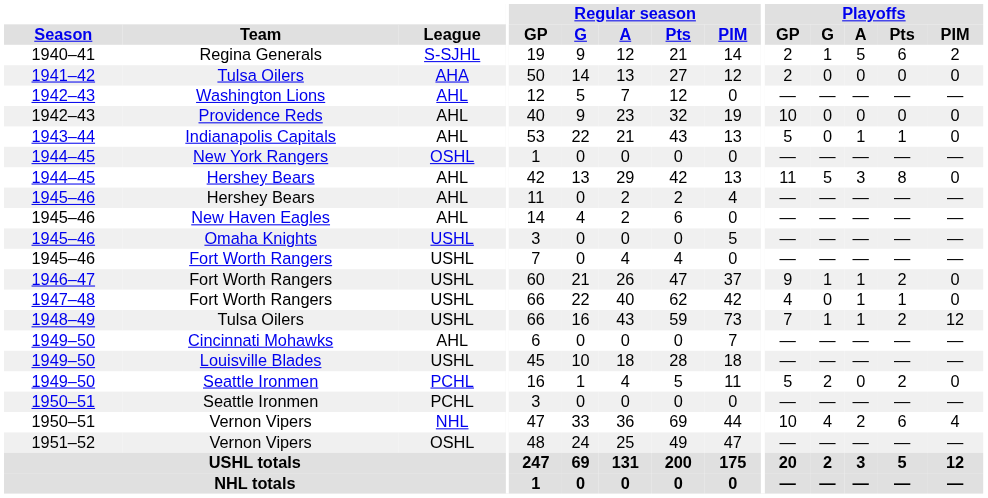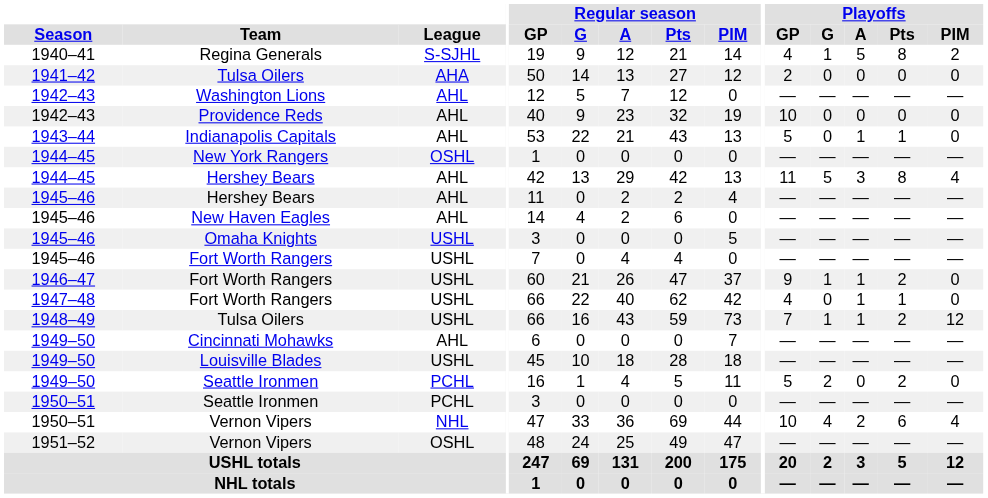 <table border="0" cellpadding="1" cellspacing="0" style="text-align:center; width:60em">
 <tr bgcolor="#e0e0e0">
 <th colspan="3" bgcolor="#ffffff"></th>
 <th rowspan="100" bgcolor="#ffffff"></th>
 <th colspan="5"><a href='#'>Regular season</a></th>
 <th rowspan="100" bgcolor="#ffffff"></th>
 <th colspan="5"><a href='#'>Playoffs</a></th>
 </tr>
 <tr bgcolor="#e0e0e0">
 <th><a href='#'>Season</a></th>
 <th>Team</th>
 <th>League</th>
 <th>GP</th>
 <th><a href='#'>G</a></th>
 <th><a href='#'>A</a></th>
 <th><a href='#'>Pts</a></th>
 <th><a href='#'>PIM</a></th>
 <th>GP</th>
 <th>G</th>
 <th>A</th>
 <th>Pts</th>
 <th>PIM</th>
 </tr>
 <tr>
 <td>1940–41</td>
 <td>Regina Generals</td>
 <td><a href='#'>S-SJHL</a></td>
 <td>19</td>
 <td>9</td>
 <td>12</td>
 <td>21</td>
 <td>14</td>
-<td>2</td>
+<td>4</td>
 <td>1</td>
 <td>5</td>
-<td>6</td>
+<td>8</td>
 <td>2</td>
 </tr>
 <tr bgcolor="#f0f0f0">
 <td><a href='#'>1941–42</a></td>
 <td><a href='#'>Tulsa Oilers</a></td>
 <td><a href='#'>AHA</a></td>
 <td>50</td>
 <td>14</td>
 <td>13</td>
 <td>27</td>
 <td>12</td>
 <td>2</td>
 <td>0</td>
 <td>0</td>
 <td>0</td>
 <td>0</td>
 </tr>
 <tr>
 <td><a href='#'>1942–43</a></td>
 <td><a href='#'>Washington Lions</a></td>
 <td><a href='#'>AHL</a></td>
 <td>12</td>
 <td>5</td>
 <td>7</td>
 <td>12</td>
 <td>0</td>
 <td>—</td>
 <td>—</td>
 <td>—</td>
 <td>—</td>
 <td>—</td>
 </tr>
 <tr bgcolor="#f0f0f0">
 <td>1942–43</td>
 <td><a href='#'>Providence Reds</a></td>
 <td>AHL</td>
 <td>40</td>
 <td>9</td>
 <td>23</td>
 <td>32</td>
 <td>19</td>
 <td>10</td>
 <td>0</td>
 <td>0</td>
 <td>0</td>
 <td>0</td>
 </tr>
 <tr>
 <td><a href='#'>1943–44</a></td>
 <td><a href='#'>Indianapolis Capitals</a></td>
 <td>AHL</td>
 <td>53</td>
 <td>22</td>
 <td>21</td>
 <td>43</td>
 <td>13</td>
 <td>5</td>
 <td>0</td>
 <td>1</td>
 <td>1</td>
 <td>0</td>
 </tr>
 <tr bgcolor="#f0f0f0">
 <td><a href='#'>1944–45</a></td>
 <td><a href='#'>New York Rangers</a></td>
 <td><a href='#'>OSHL</a></td>
 <td>1</td>
 <td>0</td>
 <td>0</td>
 <td>0</td>
 <td>0</td>
 <td>—</td>
 <td>—</td>
 <td>—</td>
 <td>—</td>
 <td>—</td>
 </tr>
 <tr>
 <td><a href='#'>1944–45</a></td>
 <td><a href='#'>Hershey Bears</a></td>
 <td>AHL</td>
 <td>42</td>
 <td>13</td>
 <td>29</td>
 <td>42</td>
 <td>13</td>
 <td>11</td>
 <td>5</td>
 <td>3</td>
 <td>8</td>
-<td>0</td>
+<td>4</td>
 </tr>
 <tr bgcolor="#f0f0f0">
 <td><a href='#'>1945–46</a></td>
 <td>Hershey Bears</td>
 <td>AHL</td>
 <td>11</td>
 <td>0</td>
 <td>2</td>
 <td>2</td>
 <td>4</td>
 <td>—</td>
 <td>—</td>
 <td>—</td>
 <td>—</td>
 <td>—</td>
 </tr>
 <tr>
 <td>1945–46</td>
 <td><a href='#'>New Haven Eagles</a></td>
 <td>AHL</td>
 <td>14</td>
 <td>4</td>
 <td>2</td>
 <td>6</td>
 <td>0</td>
 <td>—</td>
 <td>—</td>
 <td>—</td>
 <td>—</td>
 <td>—</td>
 </tr>
 <tr bgcolor="#f0f0f0">
 <td><a href='#'>1945–46</a></td>
 <td><a href='#'>Omaha Knights</a></td>
 <td><a href='#'>USHL</a></td>
 <td>3</td>
 <td>0</td>
 <td>0</td>
 <td>0</td>
 <td>5</td>
 <td>—</td>
 <td>—</td>
 <td>—</td>
 <td>—</td>
 <td>—</td>
 </tr>
 <tr>
 <td>1945–46</td>
 <td><a href='#'>Fort Worth Rangers</a></td>
 <td>USHL</td>
 <td>7</td>
 <td>0</td>
 <td>4</td>
 <td>4</td>
 <td>0</td>
 <td>—</td>
 <td>—</td>
 <td>—</td>
 <td>—</td>
 <td>—</td>
 </tr>
 <tr bgcolor="#f0f0f0">
 <td><a href='#'>1946–47</a></td>
 <td>Fort Worth Rangers</td>
 <td>USHL</td>
 <td>60</td>
 <td>21</td>
 <td>26</td>
 <td>47</td>
 <td>37</td>
 <td>9</td>
 <td>1</td>
 <td>1</td>
 <td>2</td>
 <td>0</td>
 </tr>
 <tr>
 <td><a href='#'>1947–48</a></td>
 <td>Fort Worth Rangers</td>
 <td>USHL</td>
 <td>66</td>
 <td>22</td>
 <td>40</td>
 <td>62</td>
 <td>42</td>
 <td>4</td>
 <td>0</td>
 <td>1</td>
 <td>1</td>
 <td>0</td>
 </tr>
 <tr bgcolor="#f0f0f0">
 <td><a href='#'>1948–49</a></td>
 <td>Tulsa Oilers</td>
 <td>USHL</td>
 <td>66</td>
 <td>16</td>
 <td>43</td>
 <td>59</td>
 <td>73</td>
 <td>7</td>
 <td>1</td>
 <td>1</td>
 <td>2</td>
 <td>12</td>
 </tr>
 <tr>
 <td><a href='#'>1949–50</a></td>
 <td><a href='#'>Cincinnati Mohawks</a></td>
 <td>AHL</td>
 <td>6</td>
 <td>0</td>
 <td>0</td>
 <td>0</td>
 <td>7</td>
 <td>—</td>
 <td>—</td>
 <td>—</td>
 <td>—</td>
 <td>—</td>
 </tr>
 <tr bgcolor="#f0f0f0">
 <td><a href='#'>1949–50</a></td>
 <td><a href='#'>Louisville Blades</a></td>
 <td>USHL</td>
 <td>45</td>
 <td>10</td>
 <td>18</td>
 <td>28</td>
 <td>18</td>
 <td>—</td>
 <td>—</td>
 <td>—</td>
 <td>—</td>
 <td>—</td>
 </tr>
 <tr>
 <td><a href='#'>1949–50</a></td>
 <td><a href='#'>Seattle Ironmen</a></td>
 <td><a href='#'>PCHL</a></td>
 <td>16</td>
 <td>1</td>
 <td>4</td>
 <td>5</td>
 <td>11</td>
 <td>5</td>
 <td>2</td>
 <td>0</td>
 <td>2</td>
 <td>0</td>
 </tr>
 <tr bgcolor="#f0f0f0">
 <td><a href='#'>1950–51</a></td>
 <td>Seattle Ironmen</td>
 <td>PCHL</td>
 <td>3</td>
 <td>0</td>
 <td>0</td>
 <td>0</td>
 <td>0</td>
 <td>—</td>
 <td>—</td>
 <td>—</td>
 <td>—</td>
 <td>—</td>
 </tr>
 <tr>
 <td>1950–51</td>
 <td>Vernon Vipers</td>
 <td><a href='#'>NHL</a></td>
 <td>47</td>
 <td>33</td>
 <td>36</td>
 <td>69</td>
 <td>44</td>
 <td>10</td>
 <td>4</td>
 <td>2</td>
 <td>6</td>
 <td>4</td>
 </tr>
 <tr bgcolor="#f0f0f0">
 <td>1951–52</td>
 <td>Vernon Vipers</td>
 <td>OSHL</td>
 <td>48</td>
 <td>24</td>
 <td>25</td>
 <td>49</td>
 <td>47</td>
 <td>—</td>
 <td>—</td>
 <td>—</td>
 <td>—</td>
 <td>—</td>
 </tr>
 <tr bgcolor="#e0e0e0">
 <th colspan="3">USHL totals</th>
 <th>247</th>
 <th>69</th>
 <th>131</th>
 <th>200</th>
 <th>175</th>
 <th>20</th>
 <th>2</th>
 <th>3</th>
 <th>5</th>
 <th>12</th>
 </tr>
 <tr bgcolor="#e0e0e0">
 <th colspan="3">NHL totals</th>
 <th>1</th>
 <th>0</th>
 <th>0</th>
 <th>0</th>
 <th>0</th>
 <th>—</th>
 <th>—</th>
 <th>—</th>
 <th>—</th>
 <th>—</th>
 </tr>
 </table>
